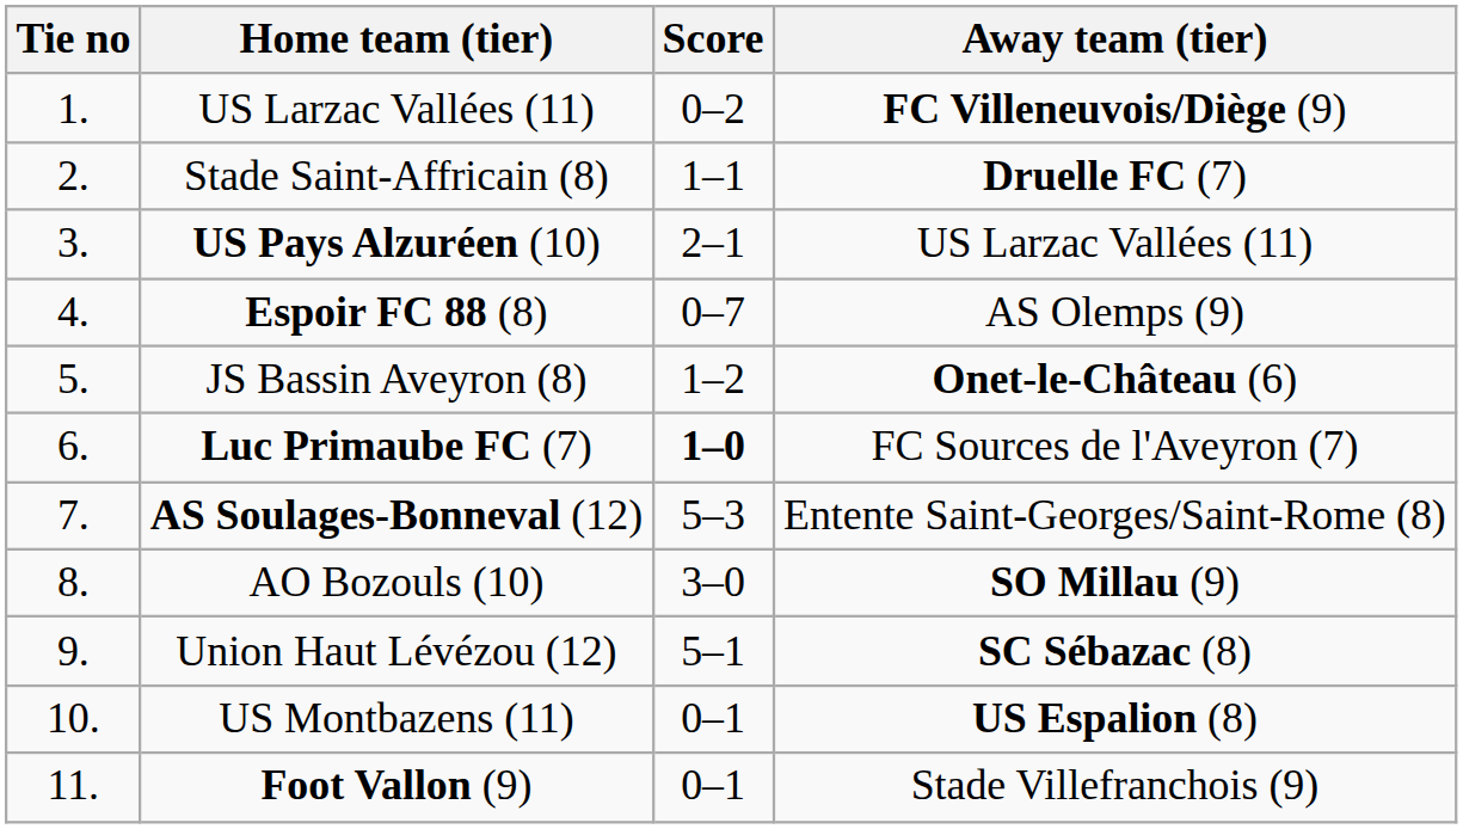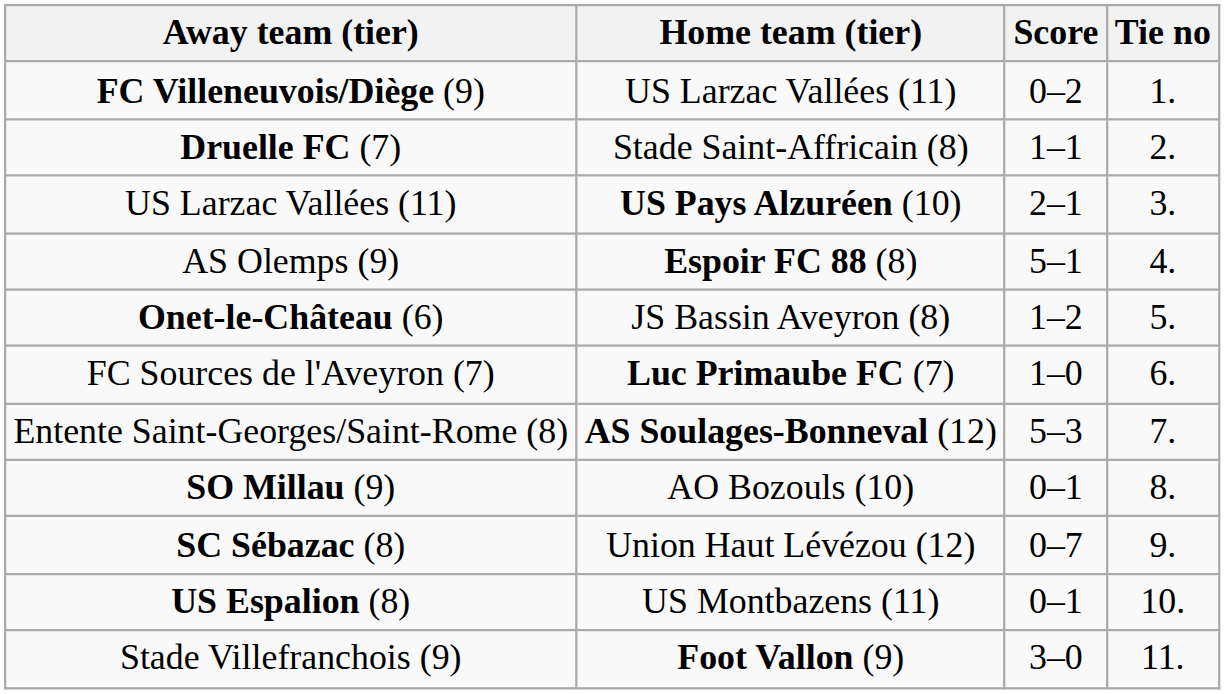 <table class="wikitable" style="text-align: center">
 <tr>
-<th>Tie no</th>
+<th>Away team (tier)</th>
 <th>Home team (tier)</th>
 <th>Score</th>
-<th>Away team (tier)</th>
+<th>Tie no</th>
 </tr>
 <tr>
-<td>1.</td>
+<td><strong>FC Villeneuvois/Diège</strong> (9)</td>
 <td>US Larzac Vallées (11)</td>
 <td>0–2</td>
-<td><strong>FC Villeneuvois/Diège</strong> (9)</td>
+<td>1.</td>
 </tr>
 <tr>
-<td>2.</td>
+<td><strong>Druelle FC</strong> (7)</td>
 <td>Stade Saint-Affricain (8)</td>
 <td>1–1 </td>
-<td><strong>Druelle FC</strong> (7)</td>
+<td>2.</td>
 </tr>
 <tr>
-<td>3.</td>
+<td>US Larzac Vallées (11)</td>
 <td><strong>US Pays Alzuréen</strong> (10)</td>
 <td>2–1</td>
-<td>US Larzac Vallées (11)</td>
+<td>3.</td>
 </tr>
 <tr>
+<td>AS Olemps (9)</td>
+<td><strong>Espoir FC 88</strong> (8)</td>
+<td>5–1</td>
 <td>4.</td>
-<td><strong>Espoir FC 88</strong> (8)</td>
-<td>0–7</td>
-<td>AS Olemps (9)</td>
 </tr>
 <tr>
-<td>5.</td>
+<td><strong>Onet-le-Château</strong> (6)</td>
 <td>JS Bassin Aveyron (8)</td>
 <td>1–2</td>
-<td><strong>Onet-le-Château</strong> (6)</td>
+<td>5.</td>
 </tr>
 <tr>
+<td>FC Sources de l'Aveyron (7)</td>
+<td><strong>Luc Primaube FC</strong> (7)</td>
+<td>1–0</td>
 <td>6.</td>
-<td><strong>Luc Primaube FC</strong> (7)</td>
-<td><strong>1–0</strong></td>
-<td>FC Sources de l'Aveyron (7)</td>
 </tr>
 <tr>
-<td>7.</td>
+<td>Entente Saint-Georges/Saint-Rome (8)</td>
 <td><strong>AS Soulages-Bonneval</strong> (12)</td>
 <td>5–3</td>
-<td>Entente Saint-Georges/Saint-Rome (8)</td>
+<td>7.</td>
 </tr>
 <tr>
+<td><strong>SO Millau</strong> (9)</td>
+<td>AO Bozouls (10)</td>
+<td>0–1</td>
 <td>8.</td>
-<td>AO Bozouls (10)</td>
-<td>3–0</td>
-<td><strong>SO Millau</strong> (9)</td>
 </tr>
 <tr>
+<td><strong>SC Sébazac</strong> (8)</td>
+<td>Union Haut Lévézou (12)</td>
+<td>0–7</td>
 <td>9.</td>
-<td>Union Haut Lévézou (12)</td>
-<td>5–1</td>
-<td><strong>SC Sébazac</strong> (8)</td>
 </tr>
 <tr>
-<td>10.</td>
+<td><strong>US Espalion</strong> (8)</td>
 <td>US Montbazens (11)</td>
 <td>0–1</td>
-<td><strong>US Espalion</strong> (8)</td>
+<td>10.</td>
 </tr>
 <tr>
+<td>Stade Villefranchois (9)</td>
+<td><strong>Foot Vallon</strong> (9)</td>
+<td>3–0</td>
 <td>11.</td>
-<td><strong>Foot Vallon</strong> (9)</td>
-<td>0–1</td>
-<td>Stade Villefranchois (9)</td>
 </tr>
 </table>
